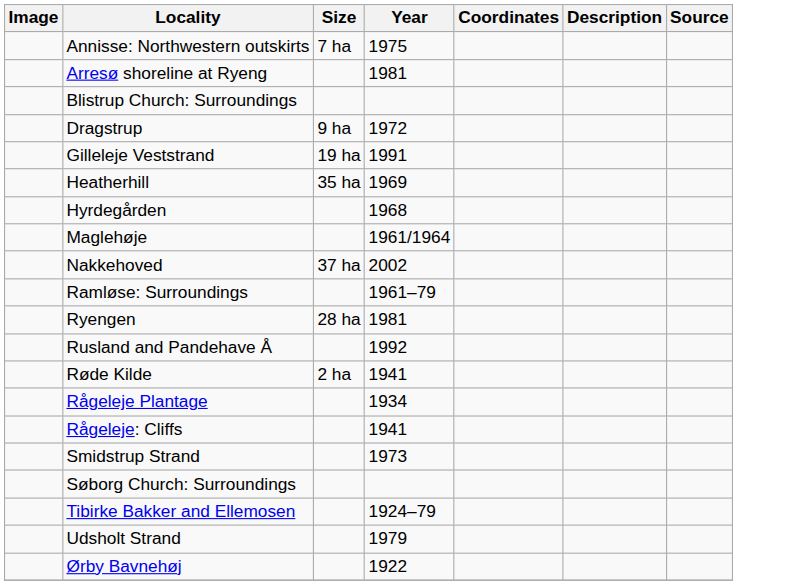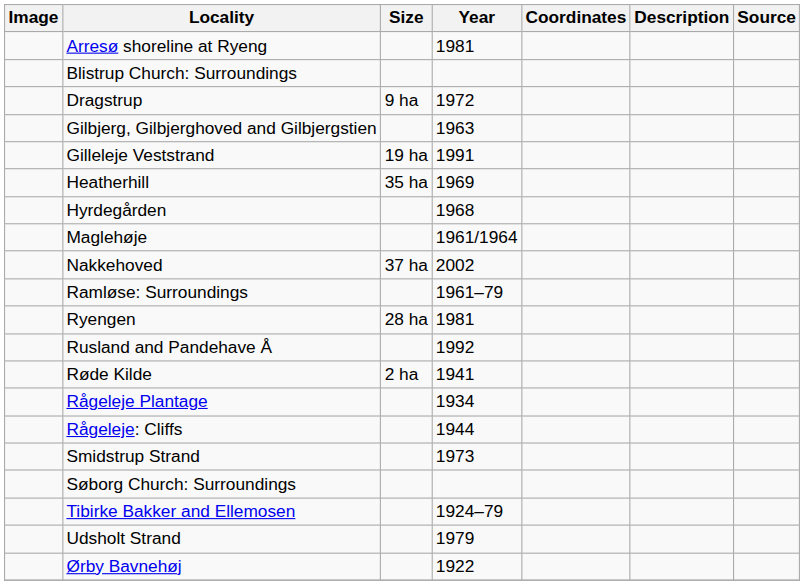 <table class="wikitable sortable">
 <tr>
 <th>Image</th>
 <th>Locality</th>
 <th>Size</th>
 <th>Year</th>
 <th>Coordinates</th>
 <th>Description</th>
 <th>Source</th>
-</tr>
-<tr>
-<td></td>
-<td>Annisse: Northwestern outskirts</td>
-<td>7 ha</td>
-<td>1975</td>
-<td></td>
-<td></td>
-<td></td>
 </tr>
 <tr>
 <td></td>
 <td><a href='#'>Arresø</a> shoreline at Ryeng</td>
 <td></td>
 <td>1981</td>
 <td></td>
 <td></td>
 <td></td>
 </tr>
 <tr>
 <td></td>
 <td>Blistrup Church: Surroundings</td>
 <td></td>
 <td></td>
 <td></td>
 <td></td>
 <td></td>
 </tr>
 <tr>
 <td></td>
 <td>Dragstrup</td>
 <td>9 ha</td>
 <td>1972</td>
+<td></td>
+<td></td>
+<td></td>
+</tr>
+<tr>
+<td></td>
+<td>Gilbjerg, Gilbjerghoved and Gilbjergstien</td>
+<td></td>
+<td>1963</td>
 <td></td>
 <td></td>
 <td></td>
 </tr>
 <tr>
 <td></td>
 <td>Gilleleje Veststrand</td>
 <td>19 ha</td>
 <td>1991</td>
 <td></td>
 <td></td>
 <td></td>
 </tr>
 <tr>
 <td></td>
 <td>Heatherhill</td>
 <td>35 ha</td>
 <td>1969</td>
 <td></td>
 <td></td>
 <td></td>
 </tr>
 <tr>
 <td></td>
 <td>Hyrdegården</td>
 <td></td>
 <td>1968</td>
 <td></td>
 <td></td>
 <td></td>
 </tr>
 <tr>
 <td></td>
 <td>Maglehøje</td>
 <td></td>
 <td>1961/1964</td>
 <td></td>
 <td></td>
 <td></td>
 </tr>
 <tr>
 <td></td>
 <td>Nakkehoved</td>
 <td>37 ha</td>
 <td>2002</td>
 <td></td>
 <td></td>
 <td></td>
 </tr>
 <tr>
 <td></td>
 <td>Ramløse: Surroundings</td>
 <td></td>
 <td>1961–79</td>
 <td></td>
 <td></td>
 <td></td>
 </tr>
 <tr>
 <td></td>
 <td>Ryengen</td>
 <td>28 ha</td>
 <td>1981</td>
 <td></td>
 <td></td>
 <td></td>
 </tr>
 <tr>
 <td></td>
 <td>Rusland and Pandehave Å</td>
 <td></td>
 <td>1992</td>
 <td></td>
 <td></td>
 <td></td>
 </tr>
 <tr>
 <td></td>
 <td>Røde Kilde</td>
 <td>2 ha</td>
 <td>1941</td>
 <td></td>
 <td></td>
 <td></td>
 </tr>
 <tr>
 <td></td>
 <td><a href='#'>Rågeleje Plantage</a></td>
 <td></td>
 <td>1934</td>
 <td></td>
 <td></td>
 <td></td>
 </tr>
 <tr>
 <td></td>
 <td><a href='#'>Rågeleje</a>: Cliffs</td>
 <td></td>
-<td>1941</td>
+<td>1944</td>
 <td></td>
 <td></td>
 <td></td>
 </tr>
 <tr>
 <td></td>
 <td>Smidstrup Strand</td>
 <td></td>
 <td>1973</td>
 <td></td>
 <td></td>
 <td></td>
 </tr>
 <tr>
 <td></td>
 <td>Søborg Church: Surroundings</td>
 <td></td>
 <td></td>
 <td></td>
 <td></td>
 <td></td>
 </tr>
 <tr>
 <td></td>
 <td><a href='#'>Tibirke Bakker and Ellemosen</a></td>
 <td></td>
 <td>1924–79</td>
 <td></td>
 <td></td>
 <td></td>
 </tr>
 <tr>
 <td></td>
 <td>Udsholt Strand</td>
 <td></td>
 <td>1979</td>
 <td></td>
 <td></td>
 <td></td>
 </tr>
 <tr>
 <td></td>
 <td><a href='#'>Ørby Bavnehøj</a></td>
 <td></td>
 <td>1922</td>
 <td></td>
 <td></td>
 <td></td>
 </tr>
 <tr>
 </tr>
 </table>
